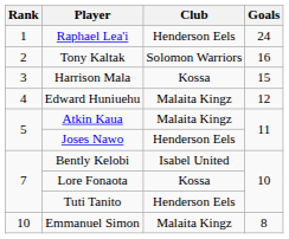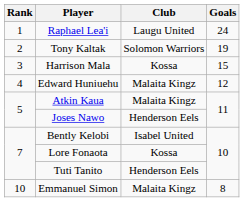 <table class="wikitable" style="text-align:center">
 <tr>
 <th>Rank</th>
 <th>Player</th>
 <th>Club</th>
 <th>Goals</th>
 </tr>
 <tr>
 <td>1</td>
 <td> <a href='#'>Raphael Lea'i</a></td>
-<td>Henderson Eels</td>
+<td>Laugu United</td>
 <td>24</td>
 </tr>
 <tr>
 <td>2</td>
 <td> Tony Kaltak</td>
 <td align="left">Solomon Warriors</td>
-<td>16</td>
+<td>19</td>
 </tr>
 <tr>
 <td>3</td>
 <td> Harrison Mala</td>
 <td>Kossa</td>
 <td>15</td>
 </tr>
 <tr>
 <td>4</td>
 <td> Edward Huniuehu</td>
 <td>Malaita Kingz</td>
 <td>12</td>
 </tr>
 <tr>
 <td rowspan=2>5</td>
 <td> <a href='#'>Atkin Kaua</a></td>
 <td>Malaita Kingz</td>
 <td rowspan=2>11</td>
 </tr>
 <tr>
 <td> <a href='#'>Joses Nawo</a></td>
 <td>Henderson Eels</td>
 </tr>
 <tr>
 <td rowspan=3>7</td>
 <td> Bently Kelobi</td>
 <td>Isabel United</td>
 <td rowspan=3>10</td>
 </tr>
 <tr>
 <td> Lore Fonaota</td>
 <td>Kossa</td>
 </tr>
 <tr>
 <td> Tuti Tanito</td>
 <td>Henderson Eels</td>
 </tr>
 <tr>
 <td>10</td>
 <td> Emmanuel Simon</td>
 <td>Malaita Kingz</td>
 <td>8</td>
 </tr>
 </table>
